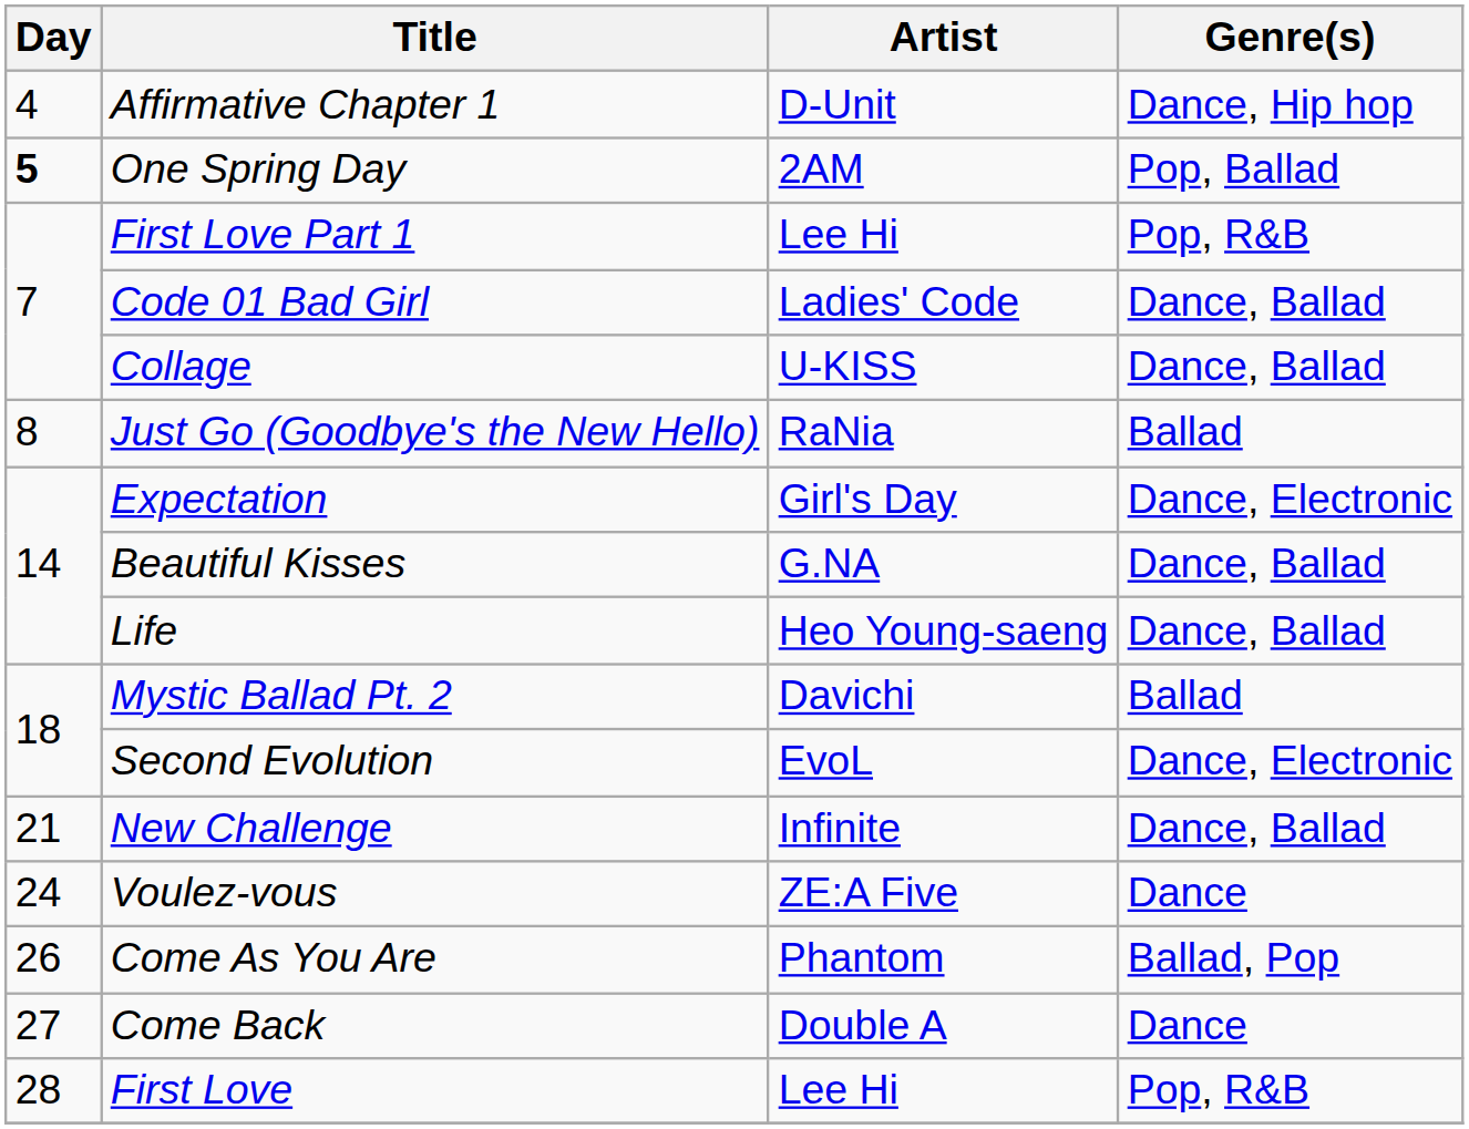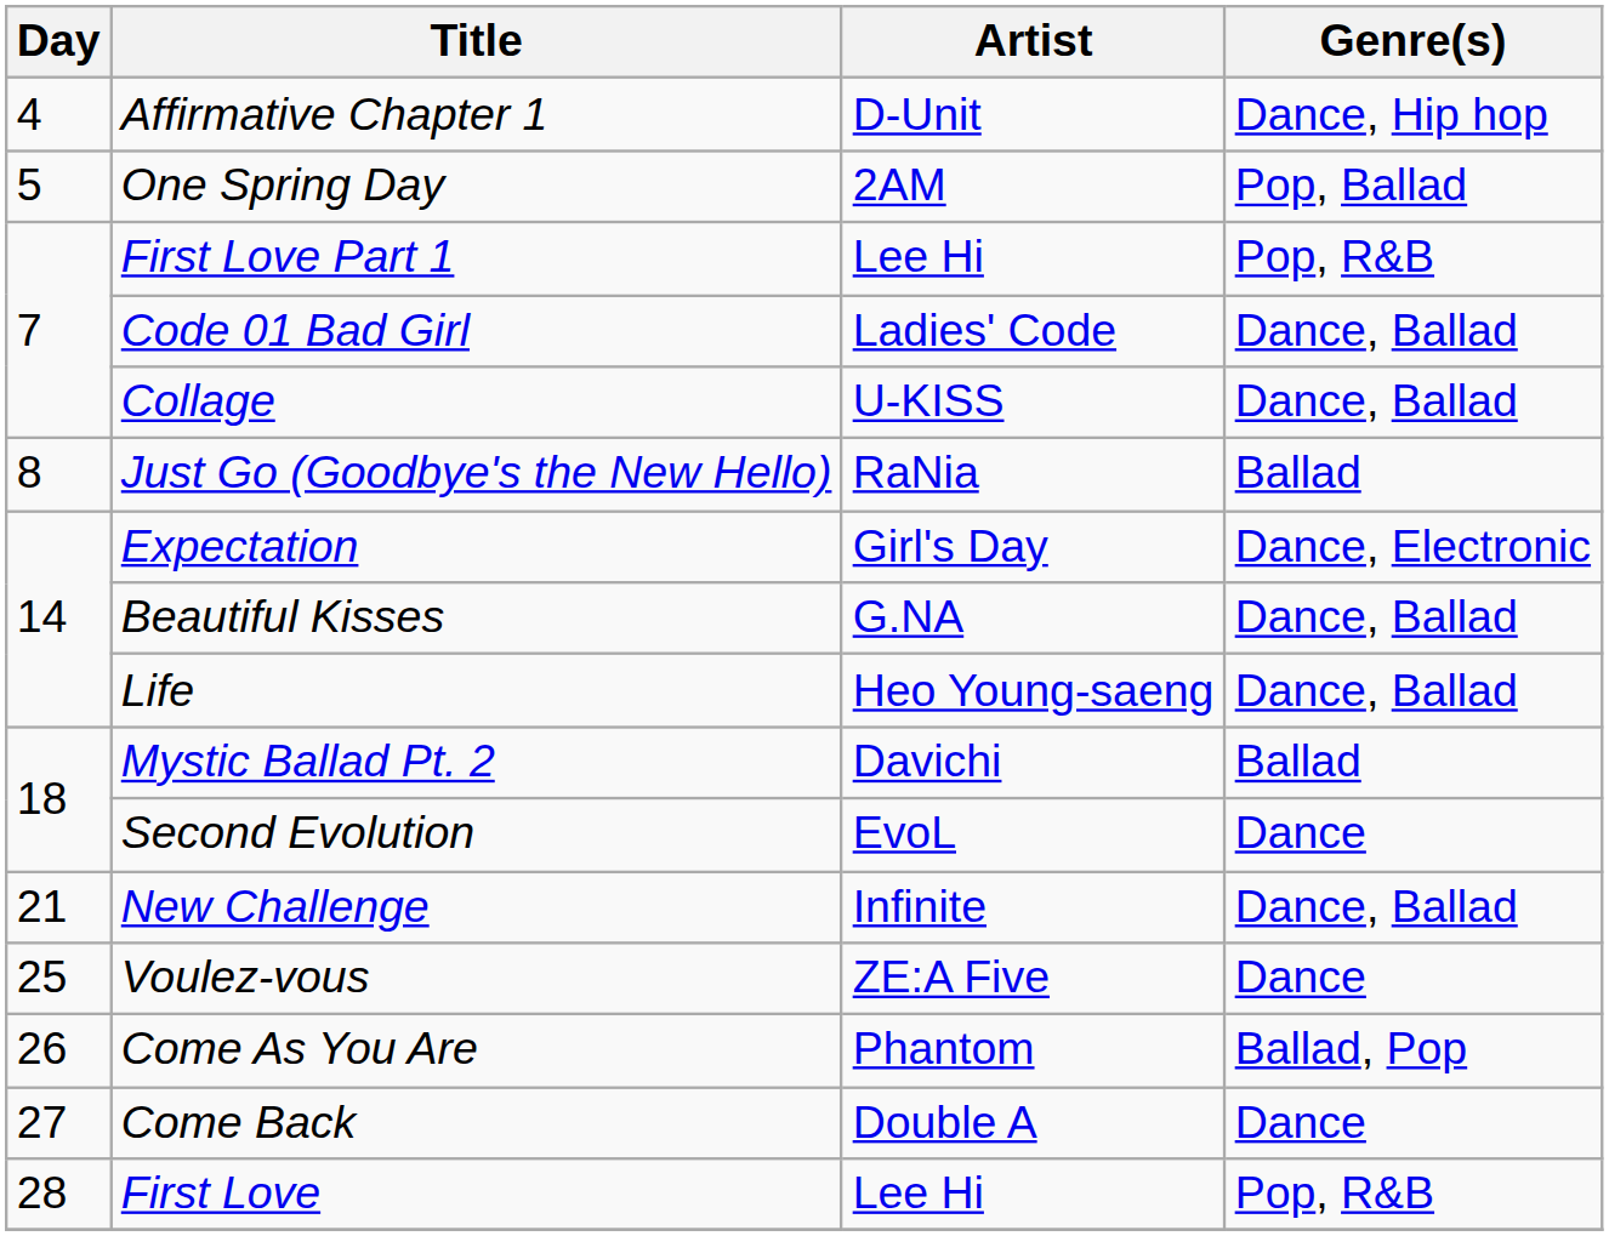 <table class="wikitable" style="text-align: left;">
 <tr>
 <th>Day</th>
 <th>Title</th>
 <th>Artist</th>
 <th>Genre(s)</th>
 </tr>
 <tr>
 <td>4</td>
 <td><em>Affirmative Chapter 1</em></td>
 <td><a href='#'>D-Unit</a></td>
 <td><a href='#'>Dance</a>, <a href='#'>Hip hop</a></td>
 </tr>
 <tr>
-<td><strong>5</strong></td>
+<td>5</td>
 <td><em>One Spring Day</em></td>
 <td><a href='#'>2AM</a></td>
 <td><a href='#'>Pop</a>, <a href='#'>Ballad</a></td>
 </tr>
 <tr>
 <td rowspan="3">7</td>
 <td><em><a href='#'>First Love Part 1</a></em></td>
 <td><a href='#'>Lee Hi</a></td>
 <td><a href='#'>Pop</a>, <a href='#'>R&B</a></td>
 </tr>
 <tr>
 <td><em><a href='#'>Code 01 Bad Girl</a></em></td>
 <td><a href='#'>Ladies' Code</a></td>
 <td><a href='#'>Dance</a>, <a href='#'>Ballad</a></td>
 </tr>
 <tr>
 <td><em><a href='#'>Collage</a></em></td>
 <td><a href='#'>U-KISS</a></td>
 <td><a href='#'>Dance</a>, <a href='#'>Ballad</a></td>
 </tr>
 <tr>
 <td>8</td>
 <td><em><a href='#'>Just Go (Goodbye's the New Hello)</a></em></td>
 <td><a href='#'>RaNia</a></td>
 <td><a href='#'>Ballad</a></td>
 </tr>
 <tr>
 <td rowspan="3">14</td>
 <td><em><a href='#'>Expectation</a></em></td>
 <td><a href='#'>Girl's Day</a></td>
 <td><a href='#'>Dance</a>, <a href='#'>Electronic</a></td>
 </tr>
 <tr>
 <td><em>Beautiful Kisses</em></td>
 <td><a href='#'>G.NA</a></td>
 <td><a href='#'>Dance</a>, <a href='#'>Ballad</a></td>
 </tr>
 <tr>
 <td><em>Life</em></td>
 <td><a href='#'>Heo Young-saeng</a></td>
 <td><a href='#'>Dance</a>, <a href='#'>Ballad</a></td>
 </tr>
 <tr>
 <td rowspan="2">18</td>
 <td><em><a href='#'>Mystic Ballad Pt. 2</a></em></td>
 <td><a href='#'>Davichi</a></td>
 <td><a href='#'>Ballad</a></td>
 </tr>
 <tr>
 <td><em>Second Evolution</em></td>
 <td><a href='#'>EvoL</a></td>
-<td><a href='#'>Dance</a>, <a href='#'>Electronic</a></td>
+<td><a href='#'>Dance</a></td>
 </tr>
 <tr>
 <td>21</td>
 <td><em><a href='#'>New Challenge</a></em></td>
 <td><a href='#'>Infinite</a></td>
 <td><a href='#'>Dance</a>, <a href='#'>Ballad</a></td>
 </tr>
 <tr>
-<td>24</td>
+<td>25</td>
 <td><em>Voulez-vous</em></td>
 <td><a href='#'>ZE:A Five</a></td>
 <td><a href='#'>Dance</a></td>
 </tr>
 <tr>
 <td>26</td>
 <td><em>Come As You Are</em></td>
 <td><a href='#'>Phantom</a></td>
 <td><a href='#'>Ballad</a>, <a href='#'>Pop</a></td>
 </tr>
 <tr>
 <td>27</td>
 <td><em>Come Back</em></td>
 <td><a href='#'>Double A</a></td>
 <td><a href='#'>Dance</a></td>
 </tr>
 <tr>
 <td>28</td>
 <td><em><a href='#'>First Love</a></em></td>
 <td><a href='#'>Lee Hi</a></td>
 <td><a href='#'>Pop</a>, <a href='#'>R&B</a></td>
 </tr>
 <tr>
 </tr>
 </table>
